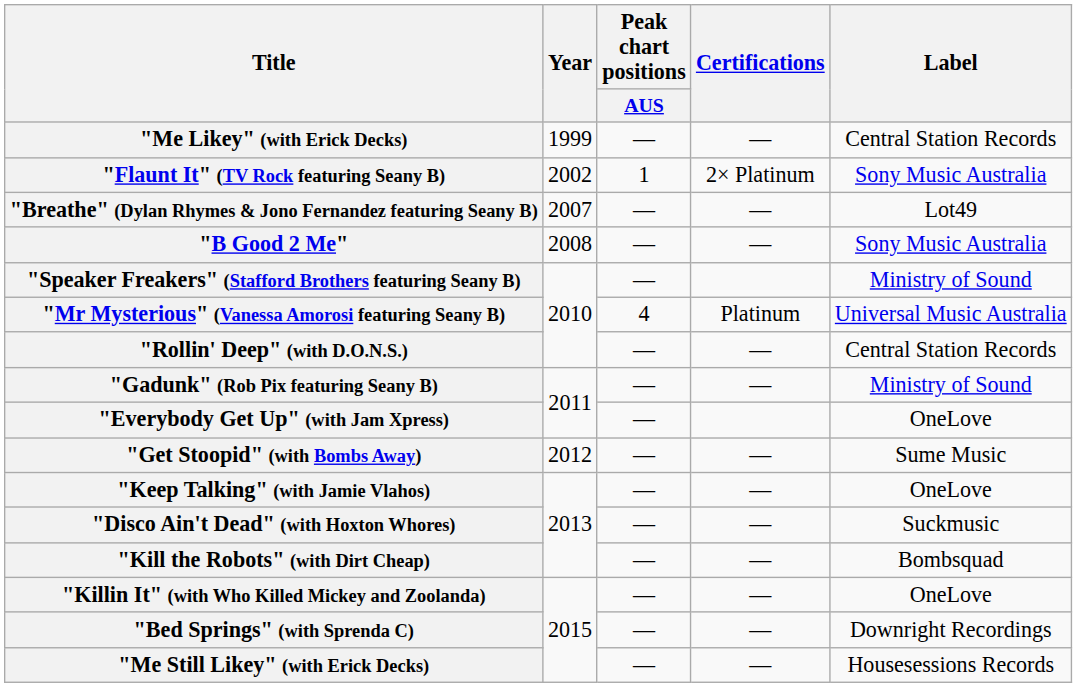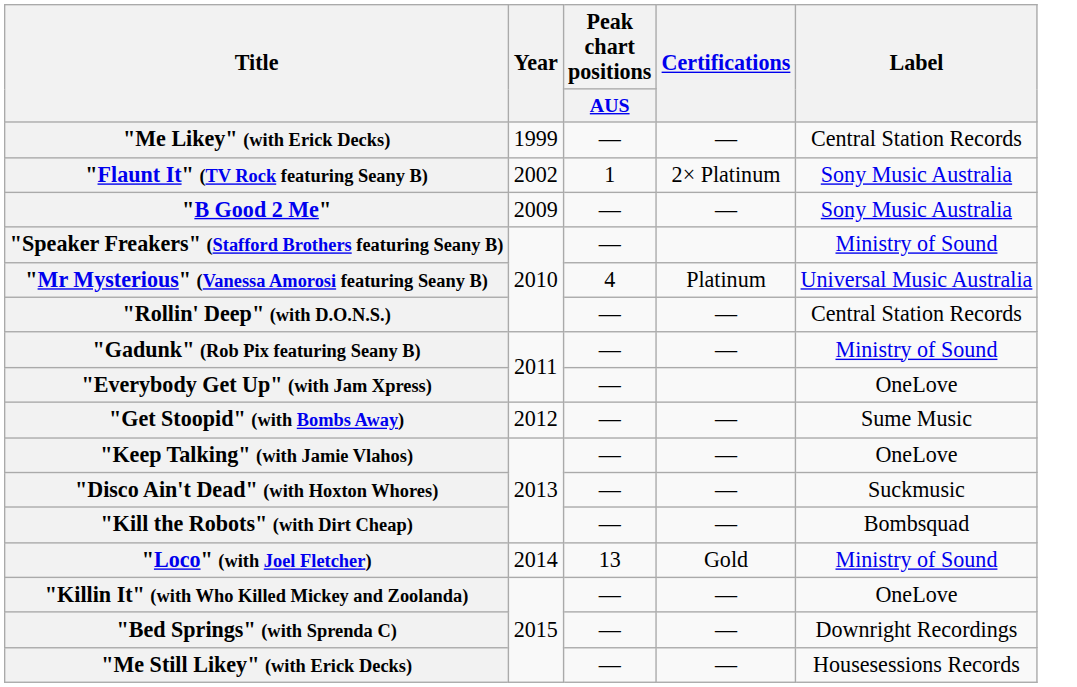 <table class="wikitable plainrowheaders" style=text-align:center;>
 <tr>
 <th scope="col" rowspan="2">Title</th>
 <th scope="col" rowspan="2">Year</th>
 <th scope="col">Peak chart positions</th>
 <th scope="col" rowspan="2"><a href='#'>Certifications</a></th>
 <th scope="col" rowspan="2">Label</th>
 </tr>
 <tr>
 <th scope="col" style="width:3em;font-size:90%"><a href='#'>AUS</a></th>
 </tr>
 <tr>
 <th scope="row">"Me Likey" <small>(with Erick Decks)</small></th>
 <td>1999</td>
 <td>—</td>
 <td>—</td>
 <td>Central Station Records</td>
 </tr>
 <tr>
 <th scope="row">"<a href='#'>Flaunt It</a>" <small>(<a href='#'>TV Rock</a> featuring Seany B) </small></th>
 <td>2002</td>
 <td>1</td>
 <td>2× Platinum</td>
 <td><a href='#'>Sony Music Australia</a></td>
 </tr>
 <tr>
-<th scope="row">"Breathe" <small>(Dylan Rhymes & Jono Fernandez featuring Seany B)</small></th>
-<td>2007</td>
-<td>—</td>
-<td>—</td>
-<td>Lot49</td>
-</tr>
-<tr>
 <th scope="row">"<a href='#'>B Good 2 Me</a>"</th>
-<td>2008</td>
+<td>2009</td>
 <td>—</td>
 <td>—</td>
 <td><a href='#'>Sony Music Australia</a></td>
 </tr>
 <tr>
 <th scope="row">"Speaker Freakers" <small>(<a href='#'>Stafford Brothers</a> featuring Seany B) </small></th>
 <td rowspan="3">2010</td>
 <td>—</td>
 <td></td>
 <td><a href='#'>Ministry of Sound</a></td>
 </tr>
 <tr>
 <th scope="row">"<a href='#'>Mr Mysterious</a>" <small>(<a href='#'>Vanessa Amorosi</a> featuring Seany B) </small></th>
 <td>4</td>
 <td>Platinum</td>
 <td><a href='#'>Universal Music Australia</a></td>
 </tr>
 <tr>
 <th scope="row">"Rollin' Deep" <small>(with D.O.N.S.) </small></th>
 <td>—</td>
 <td>—</td>
 <td>Central Station Records</td>
 </tr>
 <tr>
 <th scope="row">"Gadunk" <small>(Rob Pix featuring Seany B)</small></th>
 <td rowspan="2">2011</td>
 <td>—</td>
 <td>—</td>
 <td><a href='#'>Ministry of Sound</a></td>
 </tr>
 <tr>
 <th scope="row">"Everybody Get Up" <small>(with Jam Xpress)</small></th>
 <td>—</td>
 <td></td>
 <td>OneLove</td>
 </tr>
 <tr>
 <th scope="row">"Get Stoopid" <small>(with <a href='#'>Bombs Away</a>)</small></th>
 <td>2012</td>
 <td>—</td>
 <td>—</td>
 <td>Sume Music</td>
 </tr>
 <tr>
 <th scope="row">"Keep Talking" <small>(with Jamie Vlahos)</small></th>
 <td rowspan="3">2013</td>
 <td>—</td>
 <td>—</td>
 <td>OneLove</td>
 </tr>
 <tr>
 <th scope="row">"Disco Ain't Dead" <small>(with Hoxton Whores)</small></th>
 <td>—</td>
 <td>—</td>
 <td>Suckmusic</td>
 </tr>
 <tr>
 <th scope="row">"Kill the Robots" <small>(with Dirt Cheap)</small></th>
 <td>—</td>
 <td>—</td>
 <td>Bombsquad</td>
 </tr>
 <tr>
+<th scope="row">"<a href='#'>Loco</a>" <small>(with <a href='#'>Joel Fletcher</a>)</small></th>
+<td>2014</td>
+<td>13</td>
+<td>Gold</td>
+<td><a href='#'>Ministry of Sound</a></td>
+</tr>
+<tr>
 <th scope="row">"Killin It" <small>(with Who Killed Mickey and Zoolanda)</small></th>
 <td rowspan="3">2015</td>
 <td>—</td>
 <td>—</td>
 <td>OneLove</td>
 </tr>
 <tr>
 <th scope="row">"Bed Springs" <small>(with Sprenda C)</small></th>
 <td>—</td>
 <td>—</td>
 <td>Downright Recordings</td>
 </tr>
 <tr>
 <th scope="row">"Me Still Likey" <small>(with Erick Decks)</small></th>
 <td>—</td>
 <td>—</td>
 <td>Housesessions Records</td>
 </tr>
 </table>
